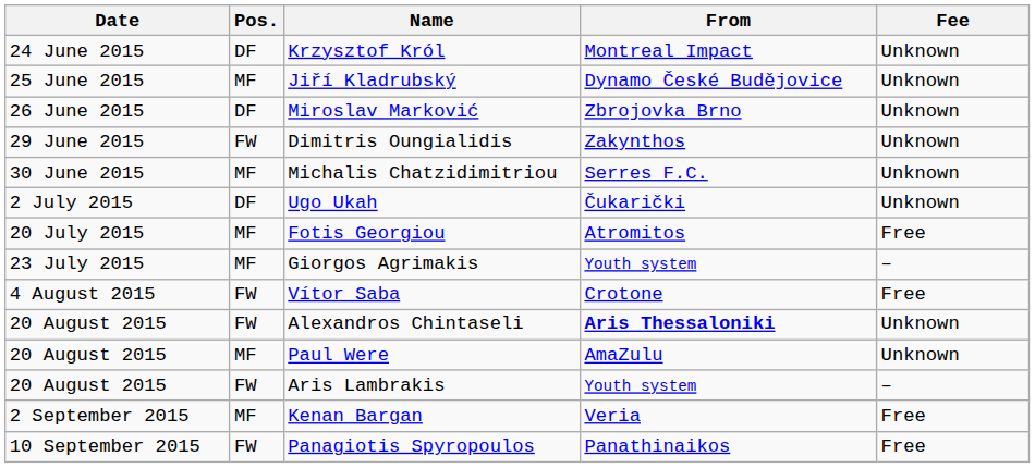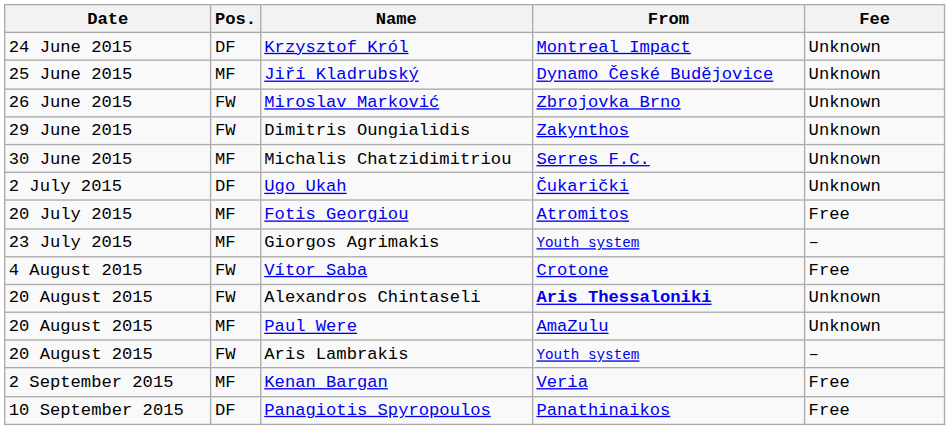 <table class="wikitable">
 <tr>
 <th width="150px">Date</th>
 <th width="30px">Pos.</th>
 <th width="200px">Name</th>
 <th width="200px">From</th>
 <th width="100px">Fee</th>
 </tr>
 <tr>
 <td>24 June 2015</td>
 <td>DF</td>
 <td> <a href='#'>Krzysztof Król</a></td>
 <td> <a href='#'>Montreal Impact</a></td>
 <td>Unknown</td>
 </tr>
 <tr>
 <td>25 June 2015</td>
 <td>MF</td>
 <td> <a href='#'>Jiří Kladrubský</a></td>
 <td> <a href='#'>Dynamo České Budějovice</a></td>
 <td>Unknown</td>
 </tr>
 <tr>
 <td>26 June 2015</td>
-<td>DF</td>
+<td>FW</td>
 <td> <a href='#'>Miroslav Marković</a></td>
 <td> <a href='#'>Zbrojovka Brno</a></td>
 <td>Unknown</td>
 </tr>
 <tr>
 <td>29 June 2015</td>
 <td>FW</td>
 <td> Dimitris Oungialidis</td>
 <td> <a href='#'>Zakynthos</a></td>
 <td>Unknown</td>
 </tr>
 <tr>
 <td>30 June 2015</td>
 <td>MF</td>
 <td> Michalis Chatzidimitriou</td>
 <td> <a href='#'>Serres F.C.</a></td>
 <td>Unknown</td>
 </tr>
 <tr>
 <td>2 July 2015</td>
 <td>DF</td>
 <td> <a href='#'>Ugo Ukah</a></td>
 <td> <a href='#'>Čukarički</a></td>
 <td>Unknown</td>
 </tr>
 <tr>
 <td>20 July 2015</td>
 <td>MF</td>
 <td> <a href='#'>Fotis Georgiou</a></td>
 <td> <a href='#'>Atromitos</a></td>
 <td>Free</td>
 </tr>
 <tr>
 <td>23 July 2015</td>
 <td>MF</td>
 <td> Giorgos Agrimakis</td>
 <td><small><a href='#'>Youth system</a></small></td>
 <td>–</td>
 </tr>
 <tr>
 <td>4 August 2015</td>
 <td>FW</td>
 <td> <a href='#'>Vítor Saba</a></td>
 <td> <a href='#'>Crotone</a></td>
 <td>Free</td>
 </tr>
 <tr>
 <td>20 August 2015</td>
 <td>FW</td>
 <td> Alexandros Chintaseli</td>
 <td><strong> <a href='#'>Aris Thessaloniki</a></strong></td>
 <td>Unknown</td>
 </tr>
 <tr>
 <td>20 August 2015</td>
 <td>MF</td>
 <td> <a href='#'>Paul Were</a></td>
 <td> <a href='#'>AmaZulu</a></td>
 <td>Unknown</td>
 </tr>
 <tr>
 <td>20 August 2015</td>
 <td>FW</td>
 <td> Aris Lambrakis</td>
 <td><small><a href='#'>Youth system</a></small></td>
 <td>–</td>
 </tr>
 <tr>
 <td>2 September 2015</td>
 <td>MF</td>
 <td> <a href='#'>Kenan Bargan</a></td>
 <td> <a href='#'>Veria</a></td>
 <td>Free</td>
 </tr>
 <tr>
 <td>10 September 2015</td>
-<td>FW</td>
+<td>DF</td>
 <td> <a href='#'>Panagiotis Spyropoulos</a></td>
 <td> <a href='#'>Panathinaikos</a></td>
 <td>Free</td>
 </tr>
 </table>
